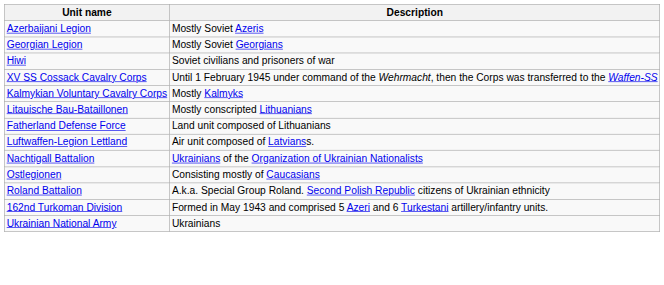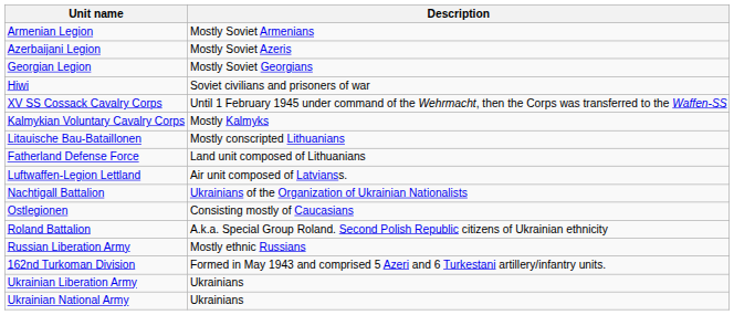 <table class="wikitable">
 <tr>
 <th>Unit name</th>
 <th>Description</th>
+</tr>
+<tr>
+<td> <a href='#'>Armenian Legion</a></td>
+<td>Mostly Soviet <a href='#'>Armenians</a></td>
 </tr>
 <tr>
 <td> <a href='#'>Azerbaijani Legion</a></td>
 <td>Mostly Soviet <a href='#'>Azeris</a></td>
 </tr>
 <tr>
 <td> <a href='#'>Georgian Legion</a></td>
 <td>Mostly Soviet <a href='#'>Georgians</a></td>
 </tr>
 <tr>
 <td><a href='#'>Hiwi</a></td>
 <td>Soviet civilians and prisoners of war</td>
 </tr>
 <tr>
 <td><a href='#'>XV SS Cossack Cavalry Corps</a></td>
 <td>Until 1 February 1945 under command of the <em>Wehrmacht</em>, then the Corps was transferred to the <em><a href='#'>Waffen-SS</a></em></td>
 </tr>
 <tr>
 <td><a href='#'>Kalmykian Voluntary Cavalry Corps</a></td>
 <td>Mostly <a href='#'>Kalmyks</a></td>
 </tr>
 <tr>
 <td><a href='#'>Litauische Bau-Bataillonen</a></td>
 <td>Mostly conscripted <a href='#'>Lithuanians</a></td>
 </tr>
 <tr>
 <td><a href='#'>Fatherland Defense Force</a></td>
 <td>Land unit composed of Lithuanians</td>
 </tr>
 <tr>
 <td> <a href='#'>Luftwaffen-Legion Lettland</a></td>
 <td>Air unit composed of <a href='#'>Latvians</a>s.</td>
 </tr>
 <tr>
 <td><a href='#'>Nachtigall Battalion</a></td>
 <td><a href='#'>Ukrainians</a> of the <a href='#'>Organization of Ukrainian Nationalists</a></td>
 </tr>
 <tr>
 <td><a href='#'>Ostlegionen</a></td>
 <td>Consisting mostly of <a href='#'>Caucasians</a></td>
 </tr>
 <tr>
 <td><a href='#'>Roland Battalion</a></td>
 <td>A.k.a. Special Group Roland. <a href='#'>Second Polish Republic</a> citizens of Ukrainian ethnicity</td>
 </tr>
 <tr>
+<td> <a href='#'>Russian Liberation Army</a></td>
+<td>Mostly ethnic <a href='#'>Russians</a></td>
+</tr>
+<tr>
 <td> <a href='#'>162nd Turkoman Division</a></td>
 <td>Formed in May 1943 and comprised 5 <a href='#'>Azeri</a> and 6 <a href='#'>Turkestani</a> artillery/infantry units.</td>
+</tr>
+<tr>
+<td> <a href='#'>Ukrainian Liberation Army</a></td>
+<td>Ukrainians</td>
 </tr>
 <tr>
 <td> <a href='#'>Ukrainian National Army</a></td>
 <td>Ukrainians</td>
 </tr>
 </table>
